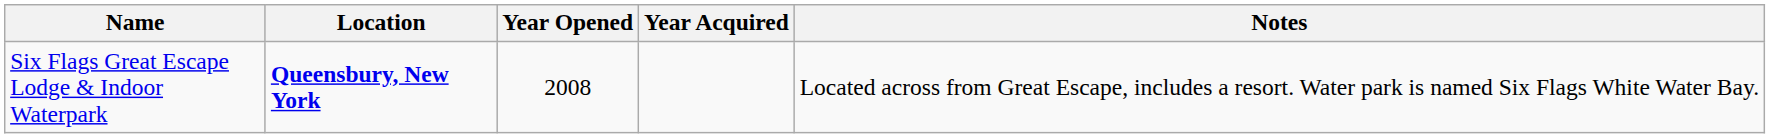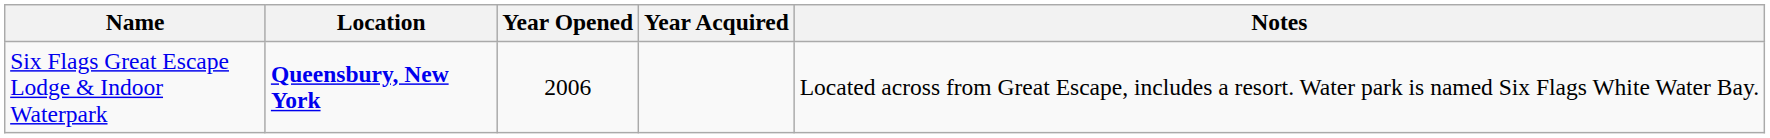 <table class="wikitable sortable">
 <tr>
 <th style="width:170px;">Name</th>
 <th style="width:150px;">Location</th>
 <th>Year Opened</th>
 <th>Year Acquired</th>
 <th>Notes</th>
 </tr>
 <tr>
 <td><a href='#'>Six Flags Great Escape Lodge & Indoor Waterpark</a></td>
 <td><strong><a href='#'>Queensbury, New York</a></strong></td>
-<td style="text-align:center">2008</td>
+<td style="text-align:center">2006</td>
 <td></td>
 <td>Located across from Great Escape, includes a resort. Water park is named Six Flags White Water Bay.</td>
 </tr>
 </table>
